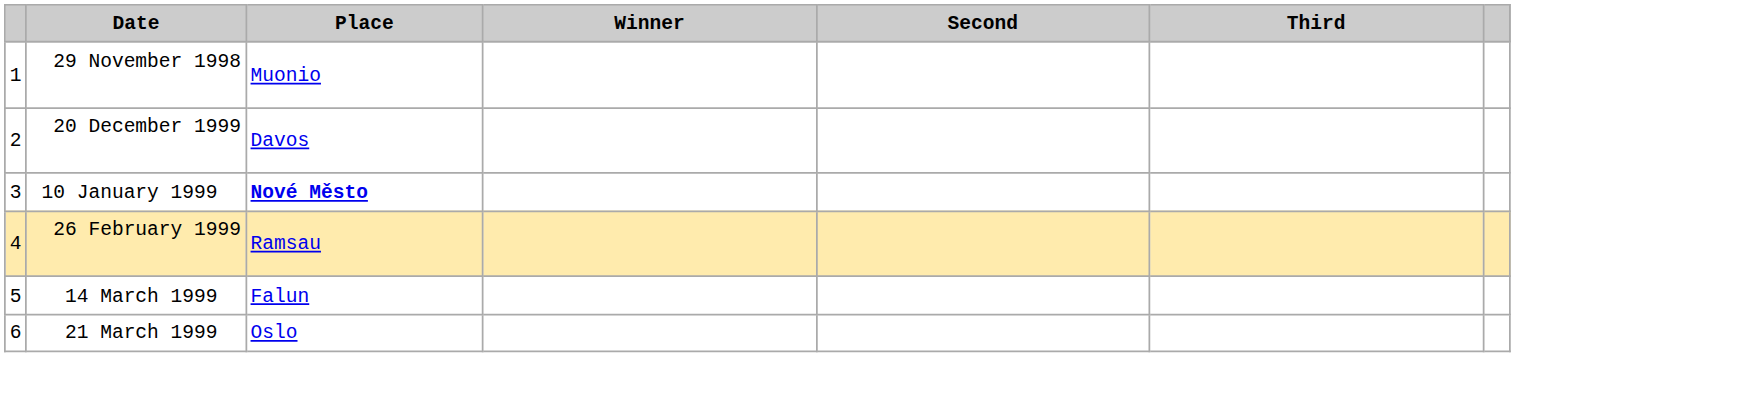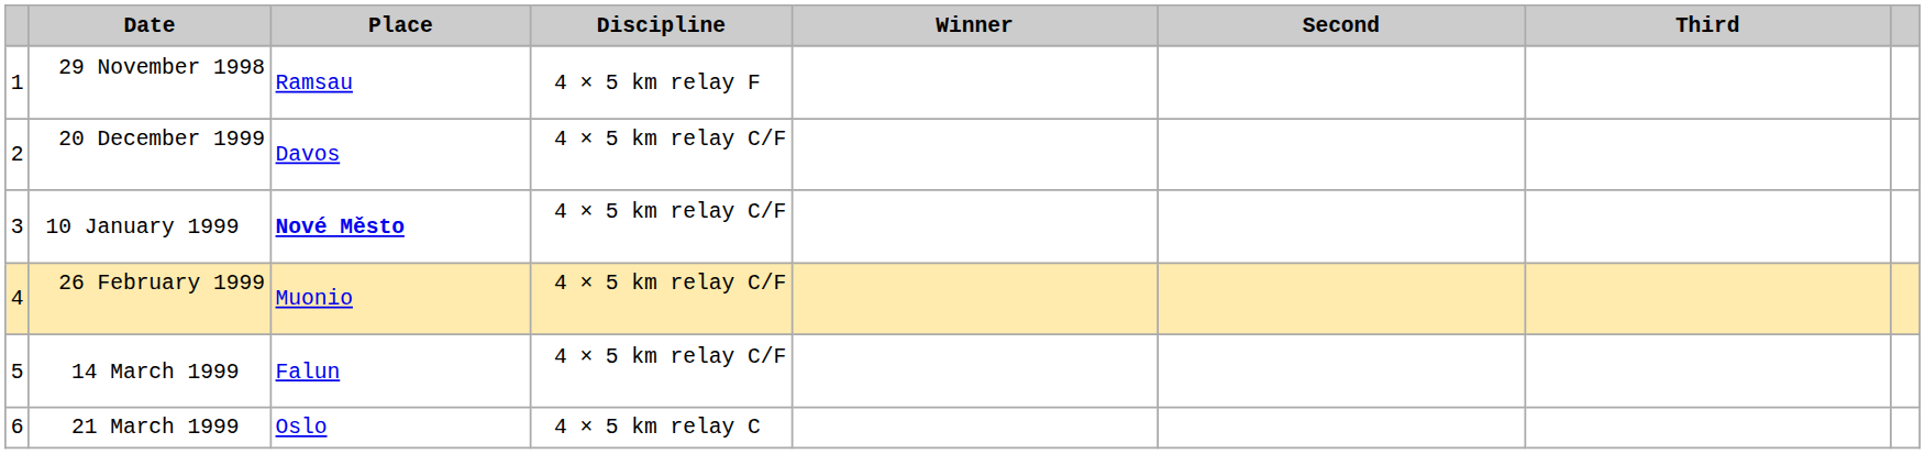 <table class="wikitable plainrowheaders" style="background:#fff; font-size:86%; line-height:16px; border:grey solid 1px; border-collapse:collapse;">
 <tr style="background:#ccc; text-align:center;">
 <th scope="col" style="background:#ccc; width=20 px;"></th>
 <th scope="col" style="background:#ccc; width:120px;">Date</th>
 <th scope="col" style="background:#ccc; width:130px;">Place</th>
+<th scope="col" style="background:#ccc; width:130px;">Discipline</th>
 <th scope="col" style="background:#ccc; width:185px;">Winner</th>
 <th scope="col" style="background:#ccc; width:185px;">Second</th>
 <th scope="col" style="background:#ccc; width:185px;">Third</th>
 <th scope="col" style="background:#ccc; width:10px;"></th>
 </tr>
 <tr>
 <td align=center>1</td>
 <td align=right>29 November 1998  </td>
-<td> <a href='#'>Muonio</a></td>
+<td> <a href='#'>Ramsau</a></td>
+<td align=right>4 × 5 km relay F  </td>
 <td></td>
 <td></td>
 <td></td>
 <td></td>
 </tr>
 <tr>
 <td align=center>2</td>
 <td align=right>20 December 1999  </td>
 <td> <a href='#'>Davos</a></td>
+<td align=right>4 × 5 km relay C/F  </td>
 <td></td>
 <td></td>
 <td></td>
 <td></td>
 </tr>
 <tr>
 <td align=center>3</td>
 <td align=right>10 January 1999  </td>
 <td><strong> <a href='#'>Nové Město</a></strong></td>
+<td align=right>4 × 5 km relay C/F  </td>
 <td></td>
 <td></td>
 <td></td>
 <td></td>
 </tr>
 <tr style="background:#FFEBAD">
 <td align=center>4</td>
 <td align=right>26 February 1999  </td>
-<td> <a href='#'>Ramsau</a></td>
+<td> <a href='#'>Muonio</a></td>
+<td align=right>4 × 5 km relay C/F  </td>
 <td></td>
 <td></td>
 <td></td>
 <td></td>
 </tr>
 <tr>
 <td align=center>5</td>
 <td align=right>14 March 1999  </td>
 <td> <a href='#'>Falun</a></td>
+<td align=right>4 × 5 km relay C/F  </td>
 <td></td>
 <td></td>
 <td></td>
 <td></td>
 </tr>
 <tr>
 <td align=center>6</td>
 <td align=right>21 March 1999  </td>
 <td> <a href='#'>Oslo</a></td>
+<td align=right>4 × 5 km relay C  </td>
 <td></td>
 <td></td>
 <td></td>
 <td></td>
 </tr>
 </table>
